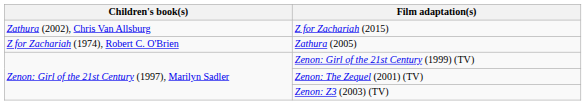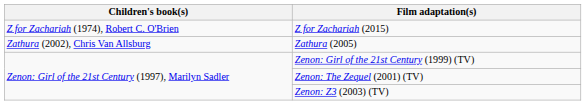 <table class="wikitable">
 <tr>
 <th width="450">Children's book(s)</th>
 <th width="450">Film adaptation(s)</th>
 </tr>
 <tr>
-<td><em><a href='#'>Zathura</a></em> (2002), <a href='#'>Chris Van Allsburg</a></td>
+<td><em><a href='#'>Z for Zachariah</a></em> (1974), <a href='#'>Robert C. O'Brien</a></td>
 <td><em><a href='#'>Z for Zachariah</a></em> (2015)</td>
 </tr>
 <tr>
-<td><em><a href='#'>Z for Zachariah</a></em> (1974), <a href='#'>Robert C. O'Brien</a></td>
+<td><em><a href='#'>Zathura</a></em> (2002), <a href='#'>Chris Van Allsburg</a></td>
 <td><em><a href='#'>Zathura</a></em> (2005)</td>
 </tr>
 <tr>
 <td rowspan="3"><em><a href='#'>Zenon: Girl of the 21st Century</a></em> (1997), <a href='#'>Marilyn Sadler</a></td>
 <td><em><a href='#'>Zenon: Girl of the 21st Century</a></em> (1999) (TV)</td>
 </tr>
 <tr>
 <td><em><a href='#'>Zenon: The Zequel</a></em> (2001) (TV)</td>
 </tr>
 <tr>
 <td><em><a href='#'>Zenon: Z3</a></em> (2003) (TV)</td>
 </tr>
 </table>
